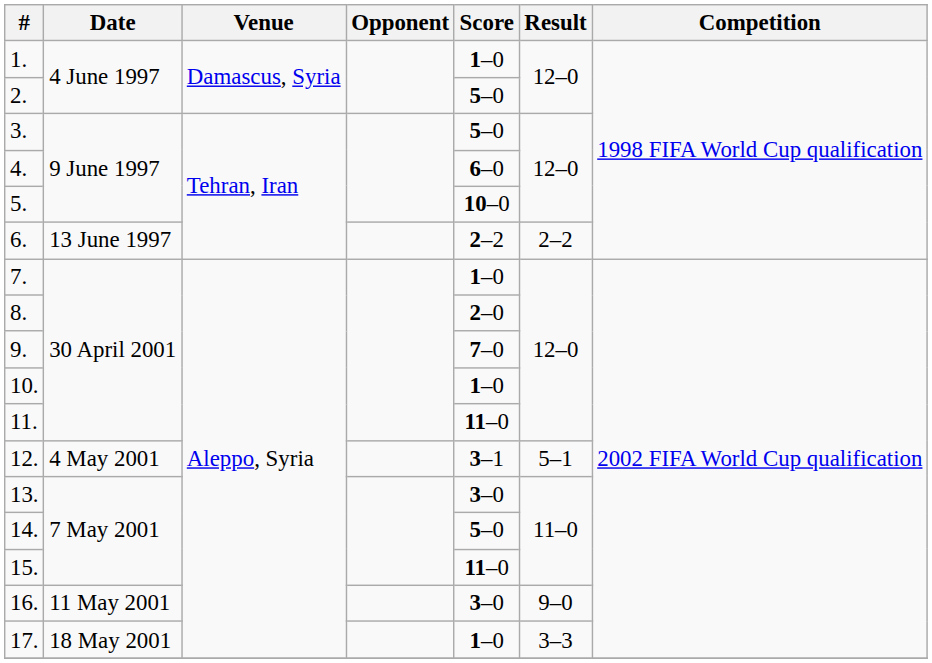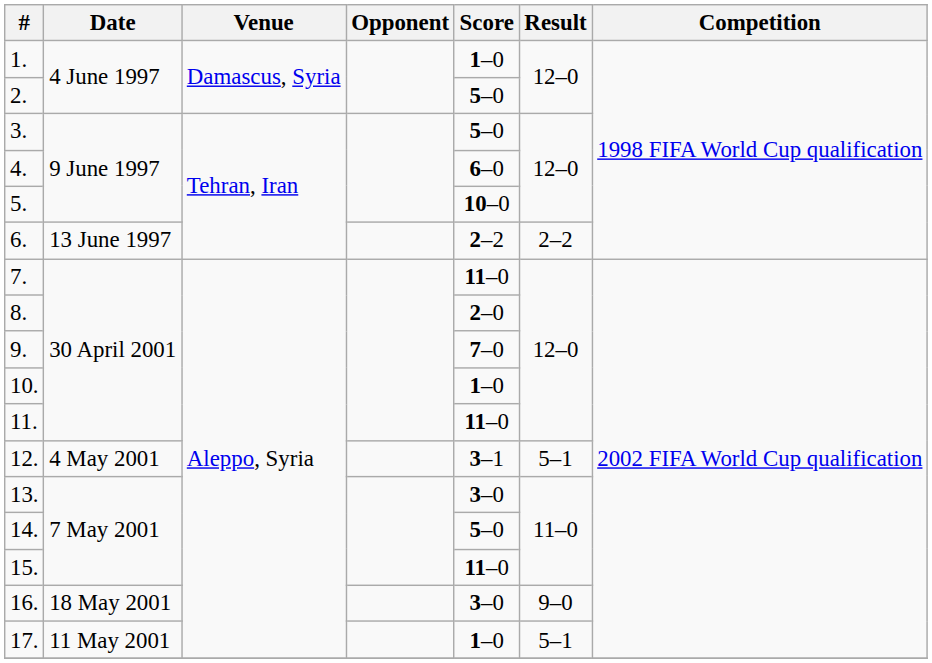 <table class="wikitable">
 <tr>
 <th>#</th>
 <th>Date</th>
 <th>Venue</th>
 <th>Opponent</th>
 <th>Score</th>
 <th>Result</th>
 <th>Competition</th>
 </tr>
 <tr>
 <td>1.</td>
 <td rowspan=2>4 June 1997</td>
 <td rowspan=2><a href='#'>Damascus</a>, <a href='#'>Syria</a></td>
 <td rowspan=2></td>
 <td align=center><strong>1</strong>–0</td>
 <td rowspan=2 align=center>12–0</td>
 <td rowspan=6><a href='#'>1998 FIFA World Cup qualification</a></td>
 </tr>
 <tr>
 <td>2.</td>
 <td align=center><strong>5</strong>–0</td>
 </tr>
 <tr>
 <td>3.</td>
 <td rowspan=3>9 June 1997</td>
 <td rowspan=4><a href='#'>Tehran</a>, <a href='#'>Iran</a></td>
 <td rowspan=3></td>
 <td align=center><strong>5</strong>–0</td>
 <td rowspan=3 align=center>12–0</td>
 </tr>
 <tr>
 <td>4.</td>
 <td align=center><strong>6</strong>–0</td>
 </tr>
 <tr>
 <td>5.</td>
 <td align=center><strong>10</strong>–0</td>
 </tr>
 <tr>
 <td>6.</td>
 <td>13 June 1997</td>
 <td></td>
 <td align=center><strong>2</strong>–2</td>
 <td align=center>2–2</td>
 </tr>
 <tr>
 <td>7.</td>
 <td rowspan=5>30 April 2001</td>
 <td rowspan=11><a href='#'>Aleppo</a>, Syria</td>
 <td rowspan=5></td>
-<td align=center><strong>1</strong>–0</td>
+<td align=center><strong>11</strong>–0</td>
 <td rowspan=5 align=center>12–0</td>
 <td rowspan=11><a href='#'>2002 FIFA World Cup qualification</a></td>
 </tr>
 <tr>
 <td>8.</td>
 <td align=center><strong>2</strong>–0</td>
 </tr>
 <tr>
 <td>9.</td>
 <td align=center><strong>7</strong>–0</td>
 </tr>
 <tr>
 <td>10.</td>
 <td align=center><strong>1</strong>–0</td>
 </tr>
 <tr>
 <td>11.</td>
 <td align=center><strong>11</strong>–0</td>
 </tr>
 <tr>
 <td>12.</td>
 <td>4 May 2001</td>
 <td></td>
 <td align=center><strong>3</strong>–1</td>
 <td align=center>5–1</td>
 </tr>
 <tr>
 <td>13.</td>
 <td rowspan=3>7 May 2001</td>
 <td rowspan=3></td>
 <td align=center><strong>3</strong>–0</td>
 <td rowspan=3 align=center>11–0</td>
 </tr>
 <tr>
 <td>14.</td>
 <td align=center><strong>5</strong>–0</td>
 </tr>
 <tr>
 <td>15.</td>
 <td align=center><strong>11</strong>–0</td>
 </tr>
 <tr>
 <td>16.</td>
-<td>11 May 2001</td>
+<td>18 May 2001</td>
 <td></td>
 <td align=center><strong>3</strong>–0</td>
 <td align=center>9–0</td>
 </tr>
 <tr>
 <td>17.</td>
-<td>18 May 2001</td>
+<td>11 May 2001</td>
 <td></td>
 <td align=center><strong>1</strong>–0</td>
-<td align=center>3–3</td>
+<td align=center>5–1</td>
 </tr>
 <tr>
 </tr>
 </table>
